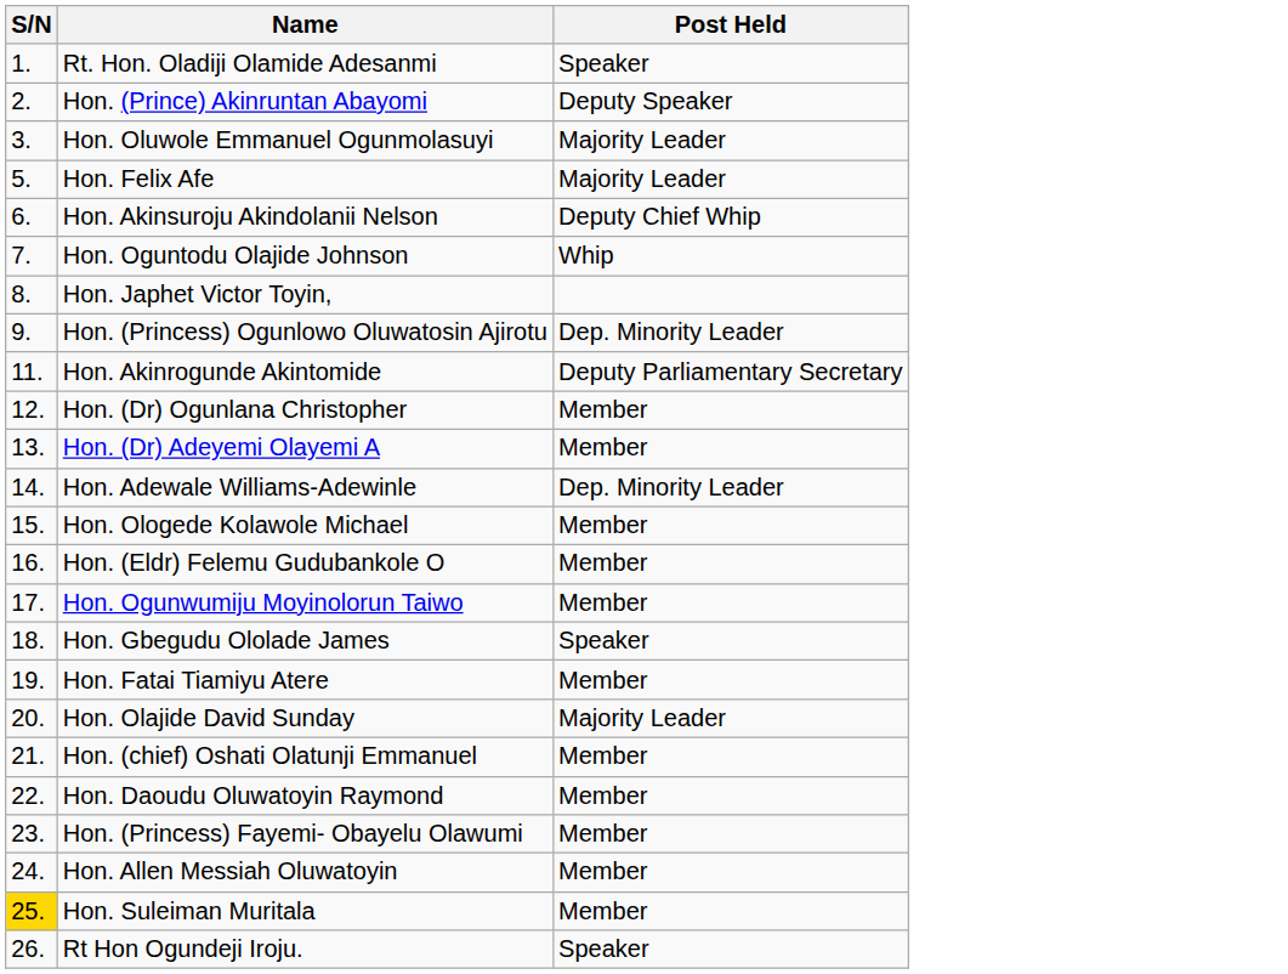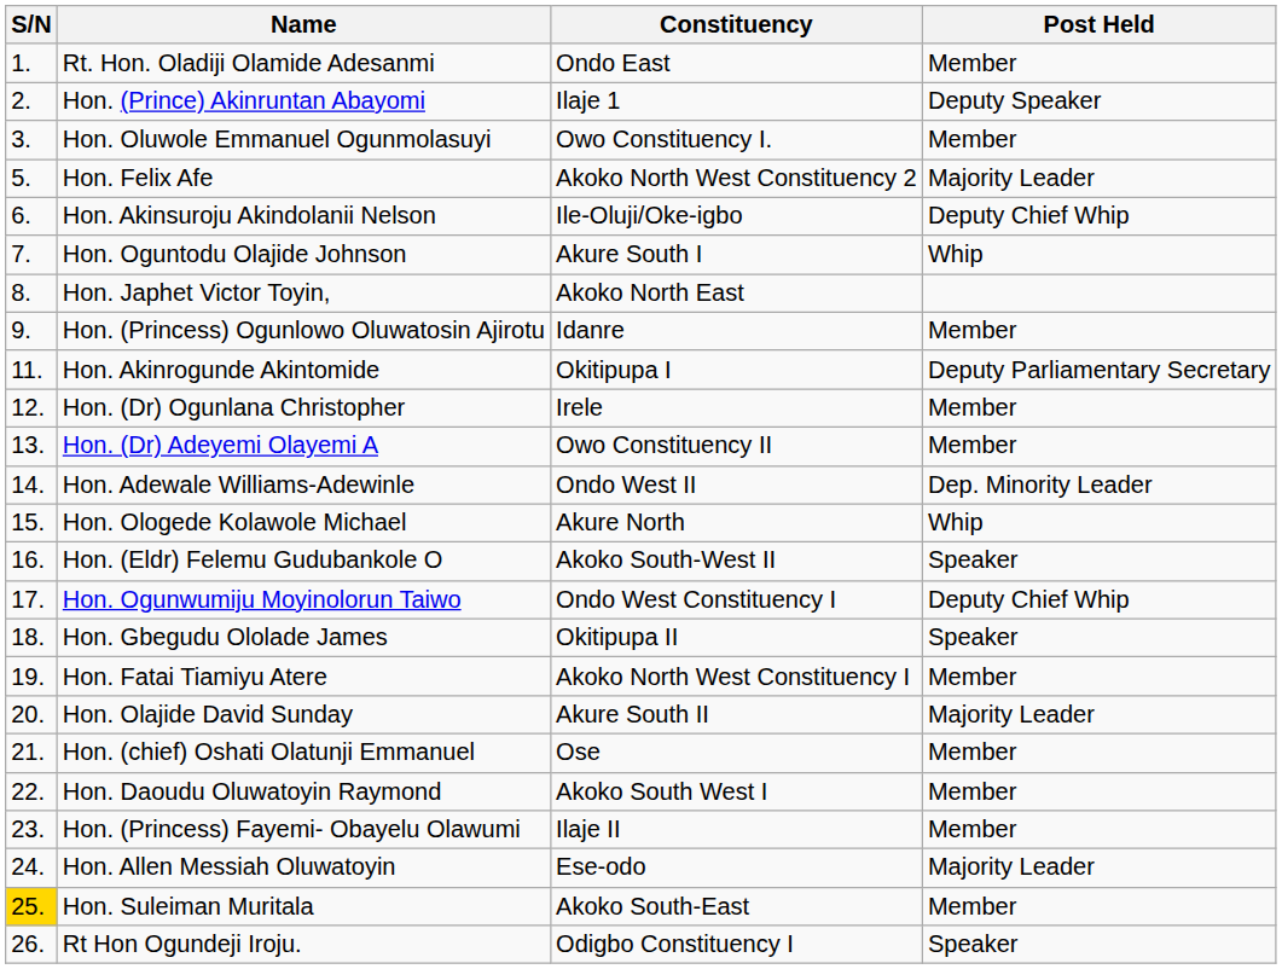 <table class="wikitable">
 <tr>
 <th>S/N</th>
 <th>Name</th>
+<th>Constituency</th>
 <th>Post Held</th>
 </tr>
 <tr>
 <td>1.</td>
 <td>Rt. Hon. Oladiji Olamide Adesanmi</td>
-<td>Speaker</td>
+<td>Ondo East</td>
+<td>Member</td>
 </tr>
 <tr>
 <td>2.</td>
 <td>Hon. <a href='#'>(Prince) Akinruntan Abayomi</a></td>
+<td>Ilaje 1</td>
 <td>Deputy Speaker</td>
 </tr>
 <tr>
 <td>3.</td>
 <td>Hon. Oluwole Emmanuel Ogunmolasuyi</td>
-<td>Majority Leader</td>
+<td>Owo Constituency I.</td>
+<td>Member</td>
 </tr>
 <tr>
 <td>5.</td>
 <td>Hon. Felix Afe</td>
+<td>Akoko North West Constituency 2</td>
 <td>Majority Leader</td>
 </tr>
 <tr>
 <td>6.</td>
 <td>Hon. Akinsuroju Akindolanii Nelson</td>
+<td>Ile-Oluji/Oke-igbo</td>
 <td>Deputy Chief Whip</td>
 </tr>
 <tr>
 <td>7.</td>
 <td>Hon. Oguntodu Olajide Johnson</td>
+<td>Akure South I</td>
 <td>Whip</td>
 </tr>
 <tr>
 <td>8.</td>
 <td>Hon. Japhet Victor Toyin,</td>
+<td>Akoko North East</td>
 <td></td>
 </tr>
 <tr>
 <td>9.</td>
 <td>Hon. (Princess) Ogunlowo Oluwatosin Ajirotu</td>
-<td>Dep. Minority Leader</td>
+<td>Idanre</td>
+<td>Member</td>
 </tr>
 <tr>
 <td>11.</td>
 <td>Hon. Akinrogunde Akintomide</td>
+<td>Okitipupa I</td>
 <td>Deputy Parliamentary Secretary</td>
 </tr>
 <tr>
 <td>12.</td>
 <td>Hon. (Dr) Ogunlana Christopher</td>
+<td>Irele</td>
 <td>Member</td>
 </tr>
 <tr>
 <td>13.</td>
 <td><a href='#'>Hon. (Dr) Adeyemi Olayemi A</a></td>
+<td>Owo Constituency II</td>
 <td>Member</td>
 </tr>
 <tr>
 <td>14.</td>
 <td>Hon. Adewale Williams-Adewinle</td>
+<td>Ondo West II</td>
 <td>Dep. Minority Leader</td>
 </tr>
 <tr>
 <td>15.</td>
 <td>Hon. Ologede Kolawole Michael</td>
-<td>Member</td>
+<td>Akure North</td>
+<td>Whip</td>
 </tr>
 <tr>
 <td>16.</td>
 <td>Hon. (Eldr) Felemu Gudubankole O</td>
-<td>Member</td>
+<td>Akoko South-West II</td>
+<td>Speaker</td>
 </tr>
 <tr>
 <td>17.</td>
 <td><a href='#'>Hon. Ogunwumiju Moyinolorun Taiwo</a></td>
-<td>Member</td>
+<td>Ondo West Constituency I</td>
+<td>Deputy Chief Whip</td>
 </tr>
 <tr>
 <td>18.</td>
 <td>Hon. Gbegudu Ololade James</td>
+<td>Okitipupa II</td>
 <td>Speaker</td>
 </tr>
 <tr>
 <td>19.</td>
 <td>Hon. Fatai Tiamiyu Atere</td>
+<td>Akoko North West Constituency I</td>
 <td>Member</td>
 </tr>
 <tr>
 <td>20.</td>
 <td>Hon. Olajide David Sunday</td>
+<td>Akure South II</td>
 <td>Majority Leader</td>
 </tr>
 <tr>
 <td>21.</td>
 <td>Hon. (chief) Oshati Olatunji Emmanuel</td>
+<td>Ose</td>
 <td>Member</td>
 </tr>
 <tr>
 <td>22.</td>
 <td>Hon. Daoudu Oluwatoyin Raymond</td>
+<td>Akoko South West I</td>
 <td>Member</td>
 </tr>
 <tr>
 <td>23.</td>
 <td>Hon. (Princess) Fayemi- Obayelu Olawumi</td>
+<td>Ilaje II</td>
 <td>Member</td>
 </tr>
 <tr>
 <td>24.</td>
 <td>Hon. Allen Messiah Oluwatoyin</td>
-<td>Member</td>
+<td>Ese-odo</td>
+<td>Majority Leader</td>
 </tr>
 <tr>
 <td style="background: gold;">25.</td>
 <td>Hon. Suleiman Muritala</td>
+<td>Akoko South-East</td>
 <td>Member</td>
 </tr>
 <tr>
 <td>26.</td>
 <td>Rt Hon Ogundeji Iroju.</td>
+<td>Odigbo Constituency I</td>
 <td>Speaker</td>
 </tr>
 </table>
